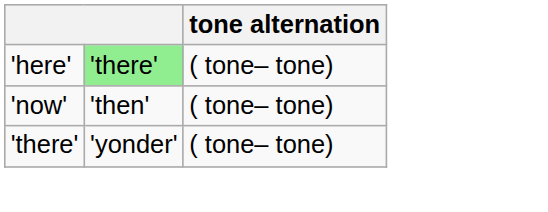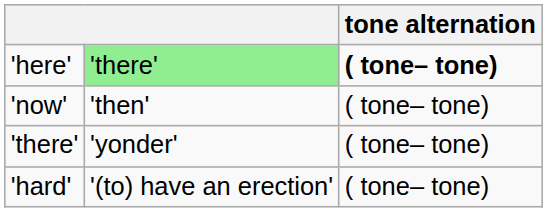 <table class="wikitable">
 <tr>
 <th colspan="2"></th>
 <th>tone alternation</th>
 </tr>
 <tr>
 <td> 'here'</td>
 <td style="background: lightgreen;"> 'there'</td>
-<td>( tone– tone)</td>
+<td><strong>( tone– tone)</strong></td>
 </tr>
 <tr>
 <td> 'now'</td>
 <td> 'then'</td>
 <td>( tone– tone)</td>
 </tr>
 <tr>
 <td> 'there'</td>
 <td> 'yonder'</td>
 <td>( tone– tone)</td>
 </tr>
+<tr>
+<td> 'hard'</td>
+<td> '(to) have an erection'</td>
+<td>( tone– tone)</td>
+</tr>
 </table>
